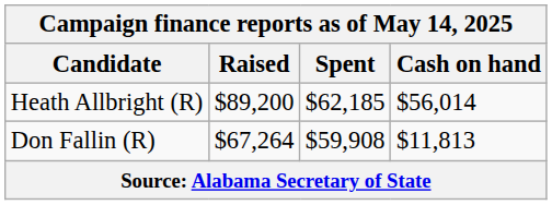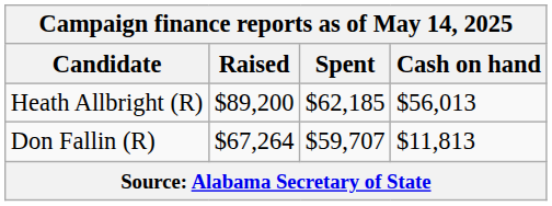 <table class="wikitable sortable">
 <tr>
 <th colspan=4>Campaign finance reports as of May 14, 2025</th>
 </tr>
 <tr style="text-align:center;">
 <th>Candidate</th>
 <th>Raised</th>
 <th>Spent</th>
 <th>Cash on hand</th>
 </tr>
 <tr>
 <td>Heath Allbright (R)</td>
 <td>$89,200</td>
 <td>$62,185</td>
-<td>$56,014</td>
+<td>$56,013</td>
 </tr>
 <tr>
 <td>Don Fallin (R)</td>
 <td>$67,264</td>
-<td>$59,908</td>
+<td>$59,707</td>
 <td>$11,813</td>
 </tr>
 <tr>
 <th colspan="4"><small>Source: <a href='#'>Alabama Secretary of State</a></small></th>
 </tr>
 </table>
